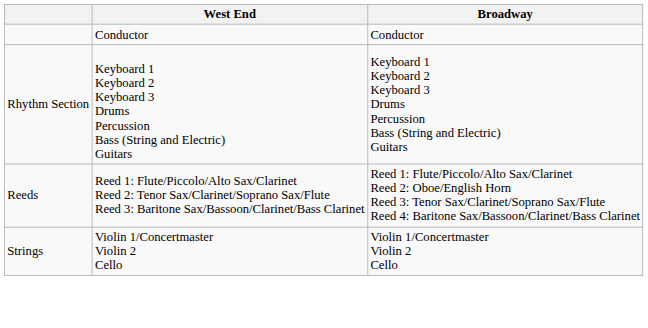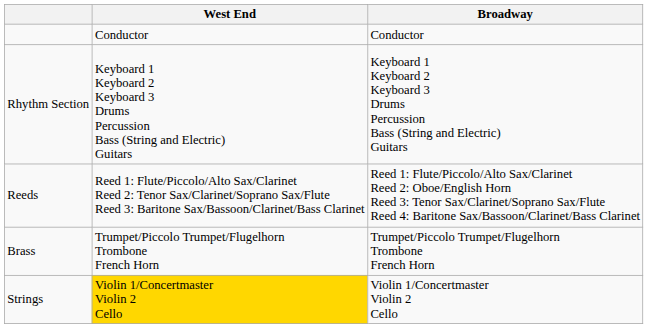 <table class="wikitable">
 <tr>
 <th></th>
 <th>West End</th>
 <th>Broadway</th>
 </tr>
 <tr>
 <td></td>
 <td>Conductor</td>
 <td>Conductor</td>
 </tr>
 <tr>
 <td>Rhythm Section</td>
 <td><br>Keyboard 1<br>Keyboard 2<br>Keyboard 3<br>Drums<br>Percussion<br>Bass (String and Electric)<br>Guitars</td>
 <td>Keyboard 1<br>Keyboard 2<br>Keyboard 3<br>Drums<br>Percussion<br>Bass (String and Electric)<br>Guitars</td>
 </tr>
 <tr>
 <td>Reeds</td>
 <td>Reed 1: Flute/Piccolo/Alto Sax/Clarinet<br>Reed 2: Tenor Sax/Clarinet/Soprano Sax/Flute<br>Reed 3: Baritone Sax/Bassoon/Clarinet/Bass Clarinet</td>
 <td>Reed 1: Flute/Piccolo/Alto Sax/Clarinet<br>Reed 2: Oboe/English Horn<br>Reed 3: Tenor Sax/Clarinet/Soprano Sax/Flute<br>Reed 4: Baritone Sax/Bassoon/Clarinet/Bass Clarinet</td>
 </tr>
 <tr>
+<td>Brass</td>
+<td>Trumpet/Piccolo Trumpet/Flugelhorn<br>Trombone<br>French Horn</td>
+<td>Trumpet/Piccolo Trumpet/Flugelhorn<br>Trombone<br>French Horn</td>
+</tr>
+<tr>
 <td>Strings</td>
-<td>Violin 1/Concertmaster<br>Violin 2<br>Cello</td>
+<td style="background: gold;">Violin 1/Concertmaster<br>Violin 2<br>Cello</td>
 <td>Violin 1/Concertmaster<br>Violin 2<br>Cello</td>
 </tr>
 </table>
